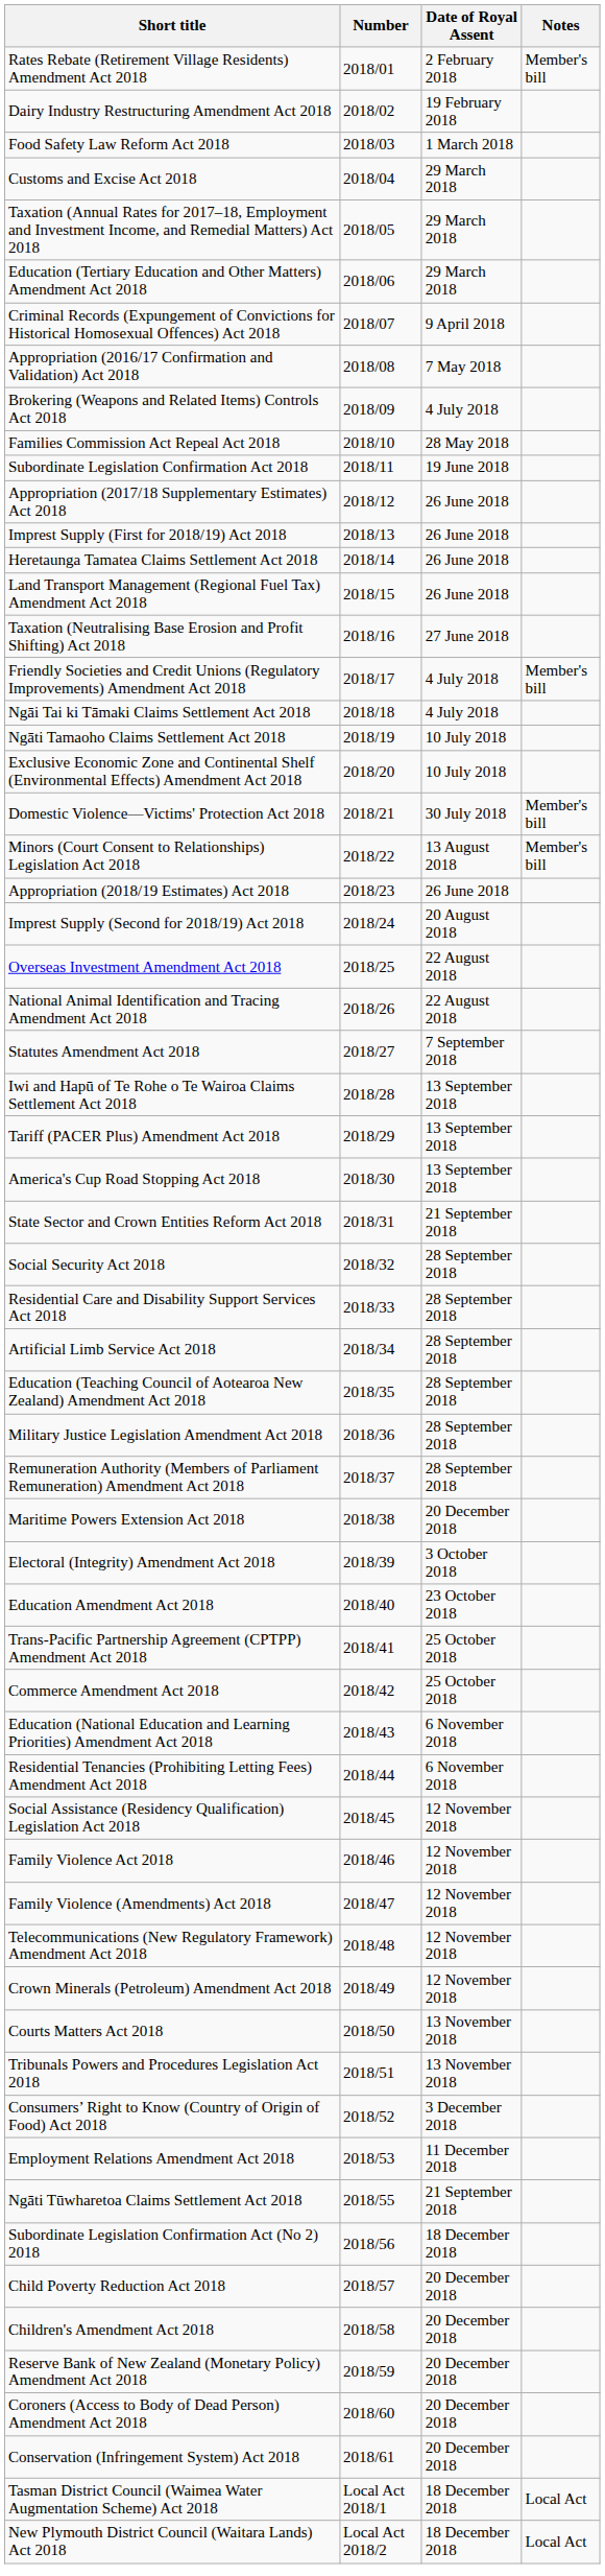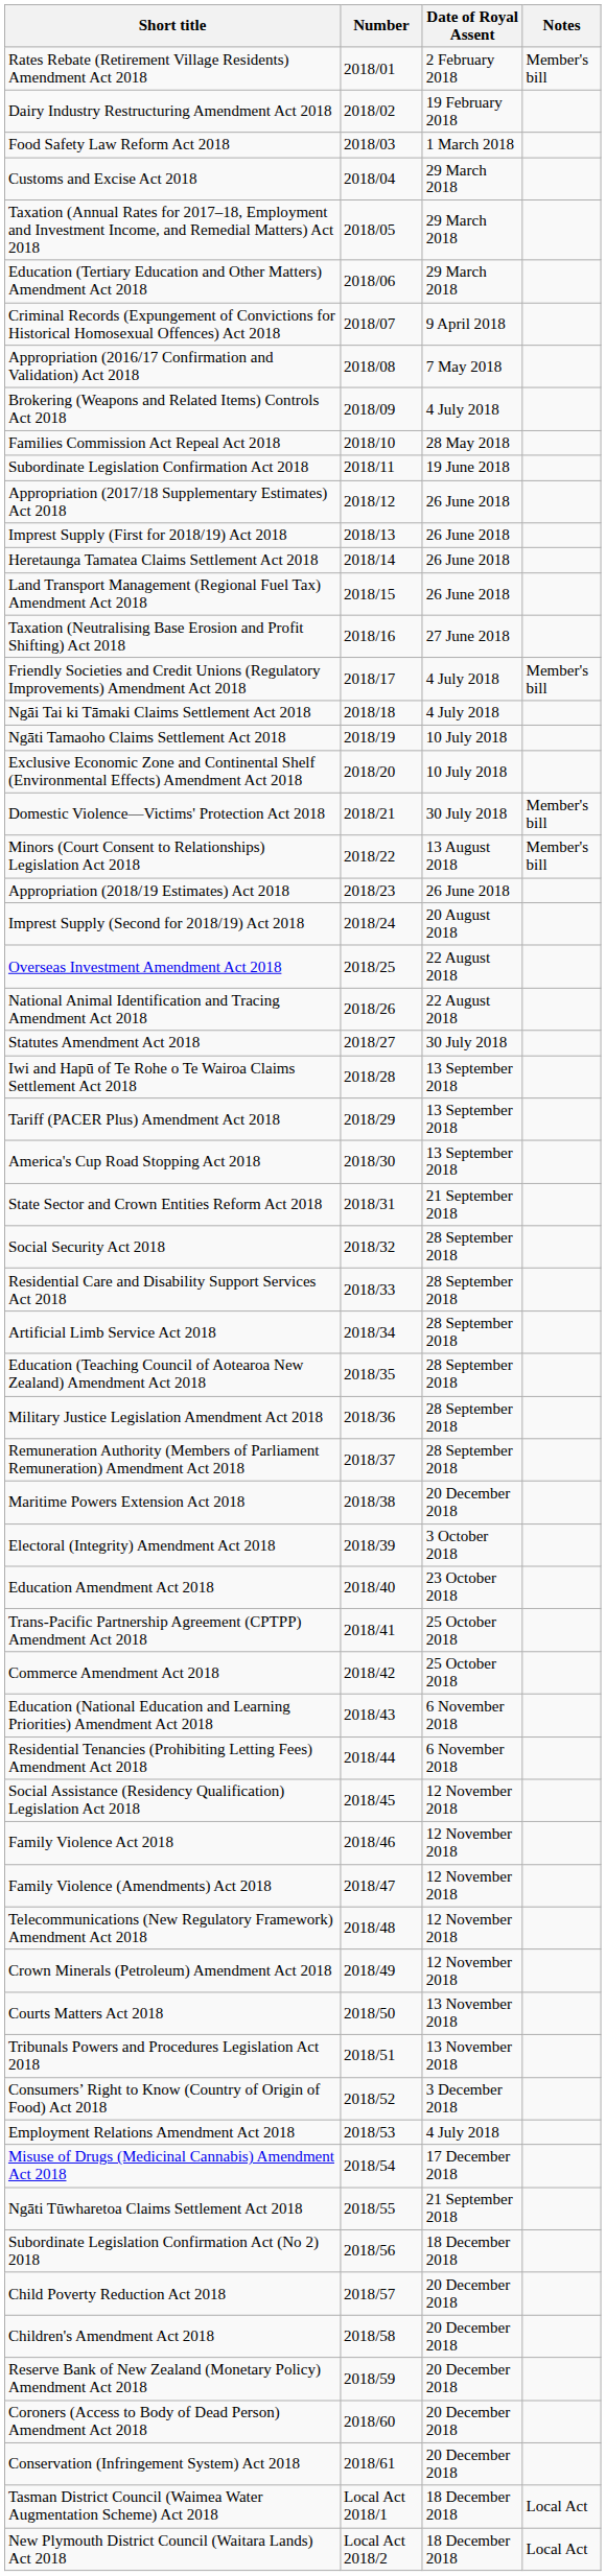 <table class="wikitable sortable">
 <tr>
 <th>Short title</th>
 <th>Number</th>
 <th>Date of Royal Assent</th>
 <th>Notes</th>
 </tr>
 <tr>
 <td>Rates Rebate (Retirement Village Residents) Amendment Act 2018</td>
 <td>2018/01</td>
 <td>2 February 2018</td>
 <td>Member's bill</td>
 </tr>
 <tr>
 <td>Dairy Industry Restructuring Amendment Act 2018</td>
 <td>2018/02</td>
 <td>19 February 2018</td>
 <td></td>
 </tr>
 <tr>
 <td>Food Safety Law Reform Act 2018</td>
 <td>2018/03</td>
 <td>1 March 2018</td>
 <td></td>
 </tr>
 <tr>
 <td>Customs and Excise Act 2018</td>
 <td>2018/04</td>
 <td>29 March 2018</td>
 <td></td>
 </tr>
 <tr>
 <td>Taxation (Annual Rates for 2017–18, Employment and Investment Income, and Remedial Matters) Act 2018</td>
 <td>2018/05</td>
 <td>29 March 2018</td>
 <td></td>
 </tr>
 <tr>
 <td>Education (Tertiary Education and Other Matters) Amendment Act 2018</td>
 <td>2018/06</td>
 <td>29 March 2018</td>
 <td></td>
 </tr>
 <tr>
 <td>Criminal Records (Expungement of Convictions for Historical Homosexual Offences) Act 2018</td>
 <td>2018/07</td>
 <td>9 April 2018</td>
 <td></td>
 </tr>
 <tr>
 <td>Appropriation (2016/17 Confirmation and Validation) Act 2018</td>
 <td>2018/08</td>
 <td>7 May 2018</td>
 <td></td>
 </tr>
 <tr>
 <td>Brokering (Weapons and Related Items) Controls Act 2018</td>
 <td>2018/09</td>
 <td>4 July 2018</td>
 <td></td>
 </tr>
 <tr>
 <td>Families Commission Act Repeal Act 2018</td>
 <td>2018/10</td>
 <td>28 May 2018</td>
 <td></td>
 </tr>
 <tr>
 <td>Subordinate Legislation Confirmation Act 2018</td>
 <td>2018/11</td>
 <td>19 June 2018</td>
 <td></td>
 </tr>
 <tr>
 <td>Appropriation (2017/18 Supplementary Estimates) Act 2018</td>
 <td>2018/12</td>
 <td>26 June 2018</td>
 <td></td>
 </tr>
 <tr>
 <td>Imprest Supply (First for 2018/19) Act 2018</td>
 <td>2018/13</td>
 <td>26 June 2018</td>
 <td></td>
 </tr>
 <tr>
 <td>Heretaunga Tamatea Claims Settlement Act 2018</td>
 <td>2018/14</td>
 <td>26 June 2018</td>
 <td></td>
 </tr>
 <tr>
 <td>Land Transport Management (Regional Fuel Tax) Amendment Act 2018</td>
 <td>2018/15</td>
 <td>26 June 2018</td>
 <td></td>
 </tr>
 <tr>
 <td>Taxation (Neutralising Base Erosion and Profit Shifting) Act 2018</td>
 <td>2018/16</td>
 <td>27 June 2018</td>
 <td></td>
 </tr>
 <tr>
 <td>Friendly Societies and Credit Unions (Regulatory Improvements) Amendment Act 2018</td>
 <td>2018/17</td>
 <td>4 July 2018</td>
 <td>Member's bill</td>
 </tr>
 <tr>
 <td>Ngāi Tai ki Tāmaki Claims Settlement Act 2018</td>
 <td>2018/18</td>
 <td>4 July 2018</td>
 <td></td>
 </tr>
 <tr>
 <td>Ngāti Tamaoho Claims Settlement Act 2018</td>
 <td>2018/19</td>
 <td>10 July 2018</td>
 <td></td>
 </tr>
 <tr>
 <td>Exclusive Economic Zone and Continental Shelf (Environmental Effects) Amendment Act 2018</td>
 <td>2018/20</td>
 <td>10 July 2018</td>
 <td></td>
 </tr>
 <tr>
 <td>Domestic Violence—Victims' Protection Act 2018</td>
 <td>2018/21</td>
 <td>30 July 2018</td>
 <td>Member's bill</td>
 </tr>
 <tr>
 <td>Minors (Court Consent to Relationships) Legislation Act 2018</td>
 <td>2018/22</td>
 <td>13 August 2018</td>
 <td>Member's bill</td>
 </tr>
 <tr>
 <td>Appropriation (2018/19 Estimates) Act 2018</td>
 <td>2018/23</td>
 <td>26 June 2018</td>
 <td></td>
 </tr>
 <tr>
 <td>Imprest Supply (Second for 2018/19) Act 2018</td>
 <td>2018/24</td>
 <td>20 August 2018</td>
 <td></td>
 </tr>
 <tr>
 <td><a href='#'>Overseas Investment Amendment Act 2018</a></td>
 <td>2018/25</td>
 <td>22 August 2018</td>
 <td></td>
 </tr>
 <tr>
 <td>National Animal Identification and Tracing Amendment Act 2018</td>
 <td>2018/26</td>
 <td>22 August 2018</td>
 <td></td>
 </tr>
 <tr>
 <td>Statutes Amendment Act 2018</td>
 <td>2018/27</td>
-<td>7 September 2018</td>
+<td>30 July 2018</td>
 <td></td>
 </tr>
 <tr>
 <td>Iwi and Hapū of Te Rohe o Te Wairoa Claims Settlement Act 2018</td>
 <td>2018/28</td>
 <td>13 September 2018</td>
 <td></td>
 </tr>
 <tr>
 <td>Tariff (PACER Plus) Amendment Act 2018</td>
 <td>2018/29</td>
 <td>13 September 2018</td>
 <td></td>
 </tr>
 <tr>
 <td>America's Cup Road Stopping Act 2018</td>
 <td>2018/30</td>
 <td>13 September 2018</td>
 <td></td>
 </tr>
 <tr>
 <td>State Sector and Crown Entities Reform Act 2018</td>
 <td>2018/31</td>
 <td>21 September 2018</td>
 <td></td>
 </tr>
 <tr>
 <td>Social Security Act 2018</td>
 <td>2018/32</td>
 <td>28 September 2018</td>
 <td></td>
 </tr>
 <tr>
 <td>Residential Care and Disability Support Services Act 2018</td>
 <td>2018/33</td>
 <td>28 September 2018</td>
 <td></td>
 </tr>
 <tr>
 <td>Artificial Limb Service Act 2018</td>
 <td>2018/34</td>
 <td>28 September 2018</td>
 <td></td>
 </tr>
 <tr>
 <td>Education (Teaching Council of Aotearoa New Zealand) Amendment Act 2018</td>
 <td>2018/35</td>
 <td>28 September 2018</td>
 <td></td>
 </tr>
 <tr>
 <td>Military Justice Legislation Amendment Act 2018</td>
 <td>2018/36</td>
 <td>28 September 2018</td>
 <td></td>
 </tr>
 <tr>
 <td>Remuneration Authority (Members of Parliament Remuneration) Amendment Act 2018</td>
 <td>2018/37</td>
 <td>28 September 2018</td>
 <td></td>
 </tr>
 <tr>
 <td>Maritime Powers Extension Act 2018</td>
 <td>2018/38</td>
 <td>20 December 2018</td>
 <td></td>
 </tr>
 <tr>
 <td>Electoral (Integrity) Amendment Act 2018</td>
 <td>2018/39</td>
 <td>3 October 2018</td>
 <td></td>
 </tr>
 <tr>
 <td>Education Amendment Act 2018</td>
 <td>2018/40</td>
 <td>23 October 2018</td>
 <td></td>
 </tr>
 <tr>
 <td>Trans-Pacific Partnership Agreement (CPTPP) Amendment Act 2018</td>
 <td>2018/41</td>
 <td>25 October 2018</td>
 <td></td>
 </tr>
 <tr>
 <td>Commerce Amendment Act 2018</td>
 <td>2018/42</td>
 <td>25 October 2018</td>
 <td></td>
 </tr>
 <tr>
 <td>Education (National Education and Learning Priorities) Amendment Act 2018</td>
 <td>2018/43</td>
 <td>6 November 2018</td>
 <td></td>
 </tr>
 <tr>
 <td>Residential Tenancies (Prohibiting Letting Fees) Amendment Act 2018</td>
 <td>2018/44</td>
 <td>6 November 2018</td>
 <td></td>
 </tr>
 <tr>
 <td>Social Assistance (Residency Qualification) Legislation Act 2018</td>
 <td>2018/45</td>
 <td>12 November 2018</td>
 <td></td>
 </tr>
 <tr>
 <td>Family Violence Act 2018</td>
 <td>2018/46</td>
 <td>12 November 2018</td>
 <td></td>
 </tr>
 <tr>
 <td>Family Violence (Amendments) Act 2018</td>
 <td>2018/47</td>
 <td>12 November 2018</td>
 <td></td>
 </tr>
 <tr>
 <td>Telecommunications (New Regulatory Framework) Amendment Act 2018</td>
 <td>2018/48</td>
 <td>12 November 2018</td>
 <td></td>
 </tr>
 <tr>
 <td>Crown Minerals (Petroleum) Amendment Act 2018</td>
 <td>2018/49</td>
 <td>12 November 2018</td>
 <td></td>
 </tr>
 <tr>
 <td>Courts Matters Act 2018</td>
 <td>2018/50</td>
 <td>13 November 2018</td>
 <td></td>
 </tr>
 <tr>
 <td>Tribunals Powers and Procedures Legislation Act 2018</td>
 <td>2018/51</td>
 <td>13 November 2018</td>
 <td></td>
 </tr>
 <tr>
 <td>Consumers’ Right to Know (Country of Origin of Food) Act 2018</td>
 <td>2018/52</td>
 <td>3 December 2018</td>
 <td></td>
 </tr>
 <tr>
 <td>Employment Relations Amendment Act 2018</td>
 <td>2018/53</td>
-<td>11 December 2018</td>
+<td>4 July 2018</td>
+<td></td>
+</tr>
+<tr>
+<td><a href='#'>Misuse of Drugs (Medicinal Cannabis) Amendment Act 2018</a></td>
+<td>2018/54</td>
+<td>17 December 2018</td>
 <td></td>
 </tr>
 <tr>
 <td>Ngāti Tūwharetoa Claims Settlement Act 2018</td>
 <td>2018/55</td>
 <td>21 September 2018</td>
 <td></td>
 </tr>
 <tr>
 <td>Subordinate Legislation Confirmation Act (No 2) 2018</td>
 <td>2018/56</td>
 <td>18 December 2018</td>
 <td></td>
 </tr>
 <tr>
 <td>Child Poverty Reduction Act 2018</td>
 <td>2018/57</td>
 <td>20 December 2018</td>
 <td></td>
 </tr>
 <tr>
 <td>Children's Amendment Act 2018</td>
 <td>2018/58</td>
 <td>20 December 2018</td>
 <td></td>
 </tr>
 <tr>
 <td>Reserve Bank of New Zealand (Monetary Policy) Amendment Act 2018</td>
 <td>2018/59</td>
 <td>20 December 2018</td>
 <td></td>
 </tr>
 <tr>
 <td>Coroners (Access to Body of Dead Person) Amendment Act 2018</td>
 <td>2018/60</td>
 <td>20 December 2018</td>
 <td></td>
 </tr>
 <tr>
 <td>Conservation (Infringement System) Act 2018</td>
 <td>2018/61</td>
 <td>20 December 2018</td>
 <td></td>
 </tr>
 <tr>
 <td>Tasman District Council (Waimea Water Augmentation Scheme) Act 2018</td>
 <td>Local Act 2018/1</td>
 <td>18 December 2018</td>
 <td>Local Act</td>
 </tr>
 <tr>
 <td>New Plymouth District Council (Waitara Lands) Act 2018</td>
 <td>Local Act 2018/2</td>
 <td>18 December 2018</td>
 <td>Local Act</td>
 </tr>
 </table>
